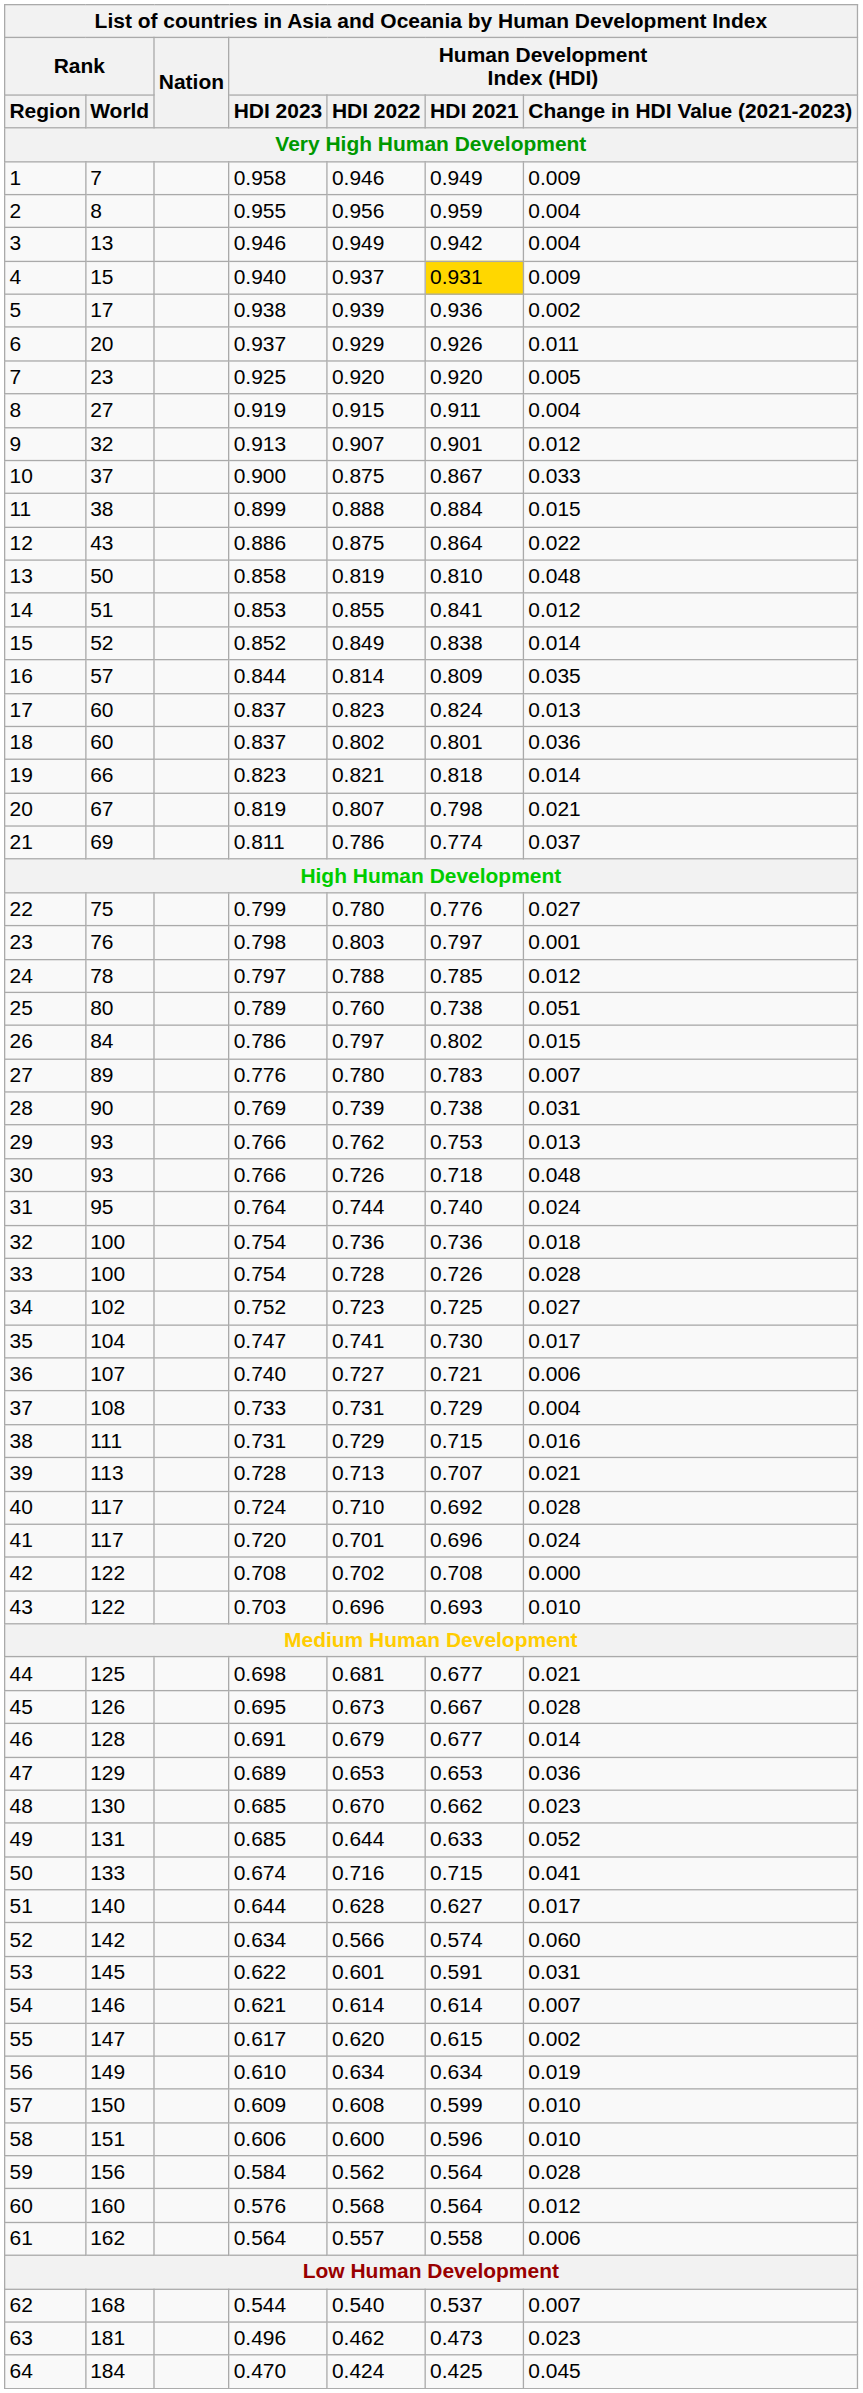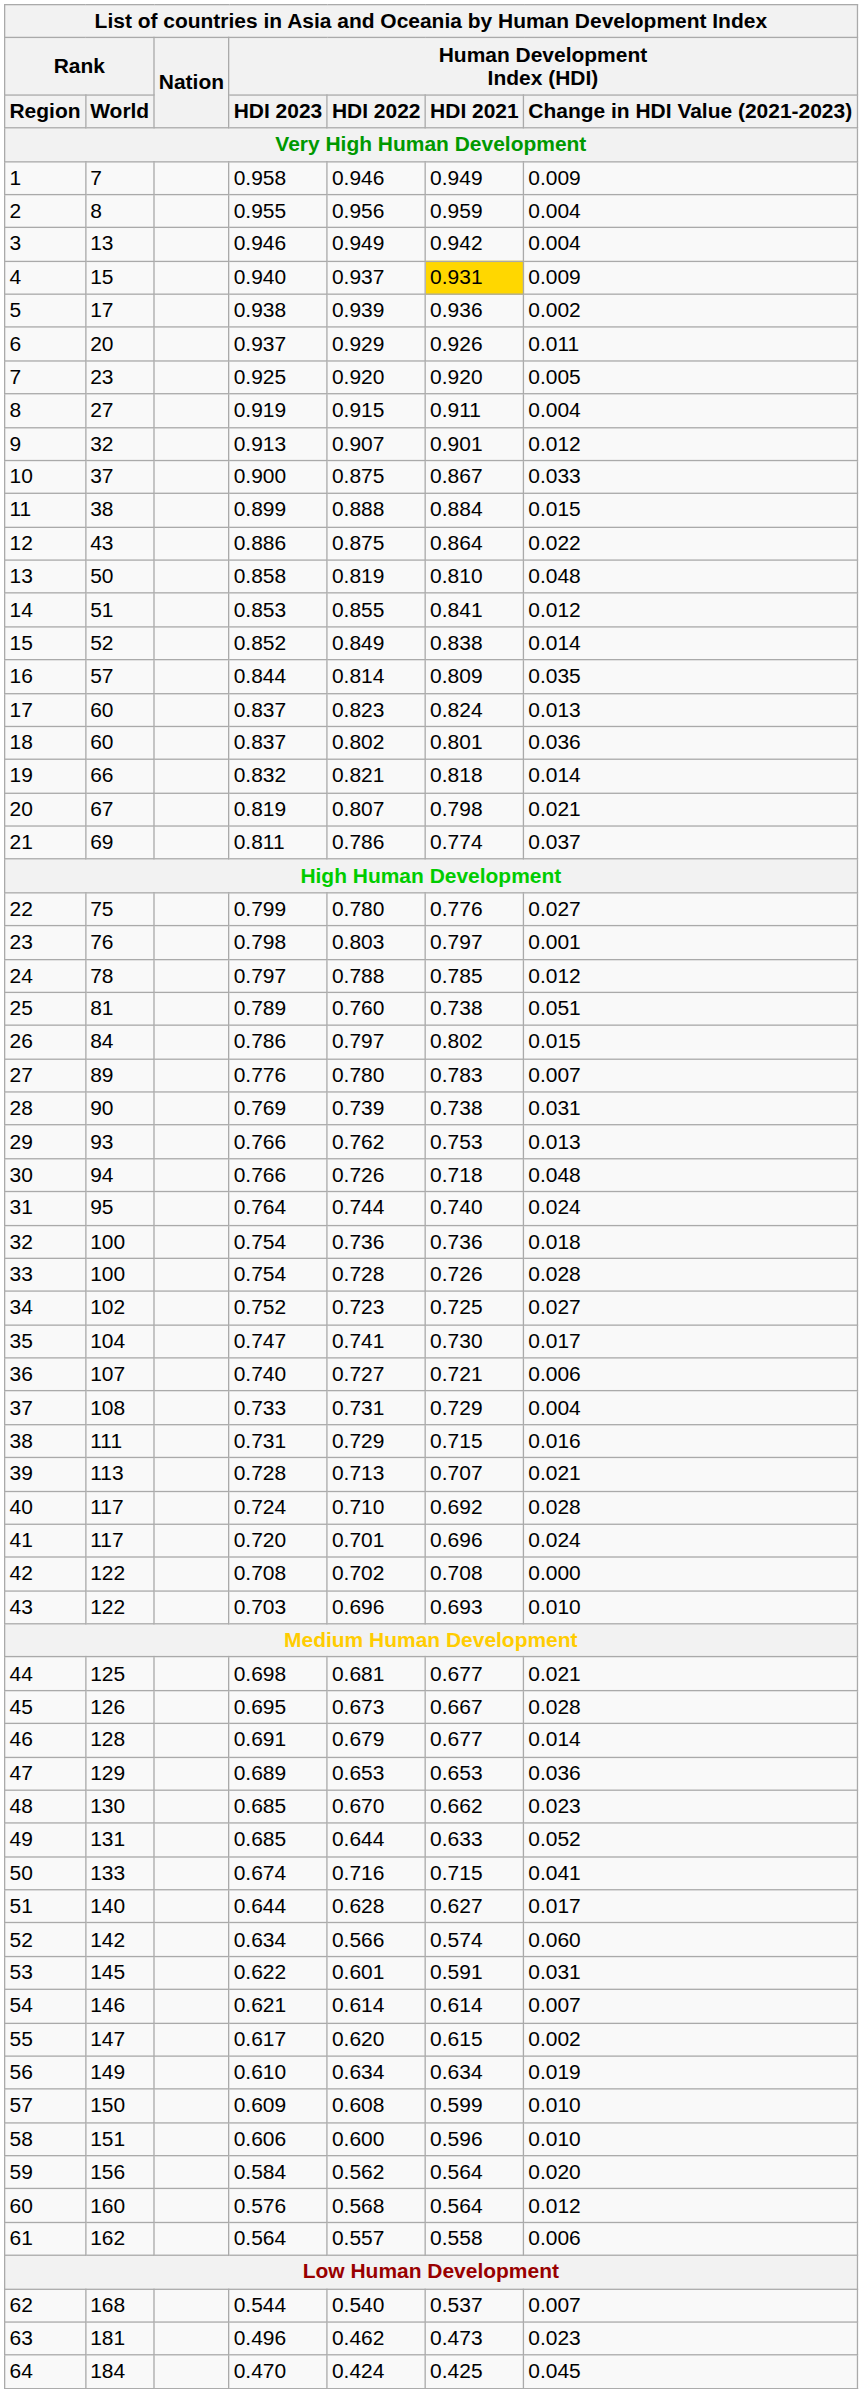 <table class="wikitable sortable">
 <tr>
 <th colspan="7">List of countries in Asia and Oceania by Human Development Index</th>
 </tr>
 <tr>
 <th colspan="2">Rank</th>
 <th rowspan="2">Nation</th>
 <th colspan="4">Human Development<br>Index (HDI)</th>
 </tr>
 <tr>
 <th>Region</th>
 <th>World</th>
 <th>HDI 2023</th>
 <th>HDI 2022</th>
 <th>HDI 2021</th>
 <th>Change in HDI Value (2021-2023)</th>
 </tr>
 <tr>
 <th style="color:#090;" colspan=7>Very High Human Development</th>
 </tr>
 <tr>
 <td>1</td>
 <td>7</td>
 <td></td>
 <td>0.958</td>
 <td>0.946</td>
 <td>0.949</td>
 <td> 0.009</td>
 </tr>
 <tr>
 <td>2</td>
 <td>8</td>
 <td></td>
 <td>0.955</td>
 <td>0.956</td>
 <td>0.959</td>
 <td> 0.004</td>
 </tr>
 <tr>
 <td>3</td>
 <td>13</td>
 <td></td>
 <td>0.946</td>
 <td>0.949</td>
 <td>0.942</td>
 <td> 0.004</td>
 </tr>
 <tr>
 <td>4</td>
 <td>15</td>
 <td></td>
 <td>0.940</td>
 <td>0.937</td>
 <td style="background: gold;">0.931</td>
 <td> 0.009</td>
 </tr>
 <tr>
 <td>5</td>
 <td>17</td>
 <td></td>
 <td>0.938</td>
 <td>0.939</td>
 <td>0.936</td>
 <td> 0.002</td>
 </tr>
 <tr>
 <td>6</td>
 <td>20</td>
 <td></td>
 <td>0.937</td>
 <td>0.929</td>
 <td>0.926</td>
 <td> 0.011</td>
 </tr>
 <tr>
 <td>7</td>
 <td>23</td>
 <td></td>
 <td>0.925</td>
 <td>0.920</td>
 <td>0.920</td>
 <td> 0.005</td>
 </tr>
 <tr>
 <td>8</td>
 <td>27</td>
 <td></td>
 <td>0.919</td>
 <td>0.915</td>
 <td>0.911</td>
 <td> 0.004</td>
 </tr>
 <tr>
 <td>9</td>
 <td>32</td>
 <td></td>
 <td>0.913</td>
 <td>0.907</td>
 <td>0.901</td>
 <td> 0.012</td>
 </tr>
 <tr>
 <td>10</td>
 <td>37</td>
 <td></td>
 <td>0.900</td>
 <td>0.875</td>
 <td>0.867</td>
 <td> 0.033</td>
 </tr>
 <tr>
 <td>11</td>
 <td>38</td>
 <td></td>
 <td>0.899</td>
 <td>0.888</td>
 <td>0.884</td>
 <td> 0.015</td>
 </tr>
 <tr>
 <td>12</td>
 <td>43</td>
 <td></td>
 <td>0.886</td>
 <td>0.875</td>
 <td>0.864</td>
 <td> 0.022</td>
 </tr>
 <tr>
 <td>13</td>
 <td>50</td>
 <td></td>
 <td>0.858</td>
 <td>0.819</td>
 <td>0.810</td>
 <td> 0.048</td>
 </tr>
 <tr>
 <td>14</td>
 <td>51</td>
 <td><em></em></td>
 <td>0.853</td>
 <td>0.855</td>
 <td>0.841</td>
 <td> 0.012</td>
 </tr>
 <tr>
 <td>15</td>
 <td>52</td>
 <td></td>
 <td>0.852</td>
 <td>0.849</td>
 <td>0.838</td>
 <td> 0.014</td>
 </tr>
 <tr>
 <td>16</td>
 <td>57</td>
 <td><em></em></td>
 <td>0.844</td>
 <td>0.814</td>
 <td>0.809</td>
 <td> 0.035</td>
 </tr>
 <tr>
 <td>17</td>
 <td>60</td>
 <td></td>
 <td>0.837</td>
 <td>0.823</td>
 <td>0.824</td>
 <td> 0.013</td>
 </tr>
 <tr>
 <td>18</td>
 <td>60</td>
 <td><em></em></td>
 <td>0.837</td>
 <td>0.802</td>
 <td>0.801</td>
 <td> 0.036</td>
 </tr>
 <tr>
 <td>19</td>
 <td>66</td>
 <td><em></em></td>
-<td>0.823</td>
+<td>0.832</td>
 <td>0.821</td>
 <td>0.818</td>
 <td> 0.014</td>
 </tr>
 <tr>
 <td>20</td>
 <td>67</td>
 <td></td>
 <td>0.819</td>
 <td>0.807</td>
 <td>0.798</td>
 <td> 0.021</td>
 </tr>
 <tr>
 <td>21</td>
 <td>69</td>
 <td></td>
 <td>0.811</td>
 <td>0.786</td>
 <td>0.774</td>
 <td> 0.037</td>
 </tr>
 <tr>
 <th colspan="7" style="color:#0c0;">High Human Development</th>
 </tr>
 <tr>
 <td>22</td>
 <td>75</td>
 <td></td>
 <td>0.799</td>
 <td>0.780</td>
 <td>0.776</td>
 <td> 0.027</td>
 </tr>
 <tr>
 <td>23</td>
 <td>76</td>
 <td></td>
 <td>0.798</td>
 <td>0.803</td>
 <td>0.797</td>
 <td> 0.001</td>
 </tr>
 <tr>
 <td>24</td>
 <td>78</td>
 <td></td>
 <td>0.797</td>
 <td>0.788</td>
 <td>0.785</td>
 <td> 0.012</td>
 </tr>
 <tr>
 <td>25</td>
-<td>80</td>
+<td>81</td>
 <td><em></em></td>
 <td>0.789</td>
 <td>0.760</td>
 <td>0.738</td>
 <td> 0.051</td>
 </tr>
 <tr>
 <td>26</td>
 <td>84</td>
 <td></td>
 <td>0.786</td>
 <td>0.797</td>
 <td>0.802</td>
 <td> 0.015</td>
 </tr>
 <tr>
 <td>27</td>
 <td>89</td>
 <td></td>
 <td>0.776</td>
 <td>0.780</td>
 <td>0.783</td>
 <td> 0.007</td>
 </tr>
 <tr>
 <td>28</td>
 <td>90</td>
 <td></td>
 <td>0.769</td>
 <td>0.739</td>
 <td>0.738</td>
 <td> 0.031</td>
 </tr>
 <tr>
 <td>29</td>
 <td>93</td>
 <td></td>
 <td>0.766</td>
 <td>0.762</td>
 <td>0.753</td>
 <td> 0.013</td>
 </tr>
 <tr>
 <td>30</td>
-<td>93</td>
+<td>94</td>
 <td></td>
 <td>0.766</td>
 <td>0.726</td>
 <td>0.718</td>
 <td> 0.048</td>
 </tr>
 <tr>
 <td>31</td>
 <td>95</td>
 <td></td>
 <td>0.764</td>
 <td>0.744</td>
 <td>0.740</td>
 <td> 0.024</td>
 </tr>
 <tr>
 <td>32</td>
 <td>100</td>
 <td></td>
 <td>0.754</td>
 <td>0.736</td>
 <td>0.736</td>
 <td> 0.018</td>
 </tr>
 <tr>
 <td>33</td>
 <td>100</td>
 <td><em></em></td>
 <td>0.754</td>
 <td>0.728</td>
 <td>0.726</td>
 <td> 0.028</td>
 </tr>
 <tr>
 <td>34</td>
 <td>102</td>
 <td></td>
 <td>0.752</td>
 <td>0.723</td>
 <td>0.725</td>
 <td> 0.027</td>
 </tr>
 <tr>
 <td>35</td>
 <td>104</td>
 <td></td>
 <td>0.747</td>
 <td>0.741</td>
 <td>0.730</td>
 <td> 0.017</td>
 </tr>
 <tr>
 <td>36</td>
 <td>107</td>
 <td></td>
 <td>0.740</td>
 <td>0.727</td>
 <td>0.721</td>
 <td> 0.006</td>
 </tr>
 <tr>
 <td>37</td>
 <td>108</td>
 <td></td>
 <td>0.733</td>
 <td>0.731</td>
 <td>0.729</td>
 <td> 0.004</td>
 </tr>
 <tr>
 <td>38</td>
 <td>111</td>
 <td></td>
 <td>0.731</td>
 <td>0.729</td>
 <td>0.715</td>
 <td> 0.016</td>
 </tr>
 <tr>
 <td>39</td>
 <td>113</td>
 <td><em></em></td>
 <td>0.728</td>
 <td>0.713</td>
 <td>0.707</td>
 <td> 0.021</td>
 </tr>
 <tr>
 <td>40</td>
 <td>117</td>
 <td></td>
 <td>0.724</td>
 <td>0.710</td>
 <td>0.692</td>
 <td> 0.028</td>
 </tr>
 <tr>
 <td>41</td>
 <td>117</td>
 <td></td>
 <td>0.720</td>
 <td>0.701</td>
 <td>0.696</td>
 <td> 0.024</td>
 </tr>
 <tr>
 <td>42</td>
 <td>122</td>
 <td></td>
 <td>0.708</td>
 <td>0.702</td>
 <td>0.708</td>
 <td> 0.000</td>
 </tr>
 <tr>
 <td>43</td>
 <td>122</td>
 <td></td>
 <td>0.703</td>
 <td>0.696</td>
 <td>0.693</td>
 <td> 0.010</td>
 </tr>
 <tr>
 <th colspan="7" style="color:#fc0;">Medium Human Development</th>
 </tr>
 <tr>
 <td>44</td>
 <td>125</td>
 <td></td>
 <td>0.698</td>
 <td>0.681</td>
 <td>0.677</td>
 <td> 0.021</td>
 </tr>
 <tr>
 <td>45</td>
 <td>126</td>
 <td></td>
 <td>0.695</td>
 <td>0.673</td>
 <td>0.667</td>
 <td> 0.028</td>
 </tr>
 <tr>
 <td>46</td>
 <td>128</td>
 <td></td>
 <td>0.691</td>
 <td>0.679</td>
 <td>0.677</td>
 <td> 0.014</td>
 </tr>
 <tr>
 <td>47</td>
 <td>129</td>
 <td></td>
 <td>0.689</td>
 <td>0.653</td>
 <td>0.653</td>
 <td> 0.036</td>
 </tr>
 <tr>
 <td>48</td>
 <td>130</td>
 <td></td>
 <td>0.685</td>
 <td>0.670</td>
 <td>0.662</td>
 <td> 0.023</td>
 </tr>
 <tr>
 <td>49</td>
 <td>131</td>
 <td></td>
 <td>0.685</td>
 <td>0.644</td>
 <td>0.633</td>
 <td> 0.052</td>
 </tr>
 <tr>
 <td>50</td>
 <td>133</td>
 <td></td>
 <td>0.674</td>
 <td>0.716</td>
 <td>0.715</td>
 <td> 0.041</td>
 </tr>
 <tr>
 <td>51</td>
 <td>140</td>
 <td></td>
 <td>0.644</td>
 <td>0.628</td>
 <td>0.627</td>
 <td> 0.017</td>
 </tr>
 <tr>
 <td>52</td>
 <td>142</td>
 <td></td>
 <td>0.634</td>
 <td>0.566</td>
 <td>0.574</td>
 <td> 0.060</td>
 </tr>
 <tr>
 <td>53</td>
 <td>145</td>
 <td></td>
 <td>0.622</td>
 <td>0.601</td>
 <td>0.591</td>
 <td> 0.031</td>
 </tr>
 <tr>
 <td>54</td>
 <td>146</td>
 <td></td>
 <td>0.621</td>
 <td>0.614</td>
 <td>0.614</td>
 <td> 0.007</td>
 </tr>
 <tr>
 <td>55</td>
 <td>147</td>
 <td></td>
 <td>0.617</td>
 <td>0.620</td>
 <td>0.615</td>
 <td> 0.002</td>
 </tr>
 <tr>
 <td>56</td>
 <td>149</td>
 <td></td>
 <td>0.610</td>
 <td>0.634</td>
 <td>0.634</td>
 <td> 0.019</td>
 </tr>
 <tr>
 <td>57</td>
 <td>150</td>
 <td></td>
 <td>0.609</td>
 <td>0.608</td>
 <td>0.599</td>
 <td> 0.010</td>
 </tr>
 <tr>
 <td>58</td>
 <td>151</td>
 <td></td>
 <td>0.606</td>
 <td>0.600</td>
 <td>0.596</td>
 <td> 0.010</td>
 </tr>
 <tr>
 <td>59</td>
 <td>156</td>
 <td></td>
 <td>0.584</td>
 <td>0.562</td>
 <td>0.564</td>
-<td> 0.028</td>
+<td> 0.020</td>
 </tr>
 <tr>
 <td>60</td>
 <td>160</td>
 <td></td>
 <td>0.576</td>
 <td>0.568</td>
 <td>0.564</td>
 <td> 0.012</td>
 </tr>
 <tr>
 <td>61</td>
 <td>162</td>
 <td></td>
 <td>0.564</td>
 <td>0.557</td>
 <td>0.558</td>
 <td> 0.006</td>
 </tr>
 <tr>
 <th colspan="7" style="color:#900;">Low Human Development</th>
 </tr>
 <tr>
 <td>62</td>
 <td>168</td>
 <td></td>
 <td>0.544</td>
 <td>0.540</td>
 <td>0.537</td>
 <td> 0.007</td>
 </tr>
 <tr>
 <td>63</td>
 <td>181</td>
 <td></td>
 <td>0.496</td>
 <td>0.462</td>
 <td>0.473</td>
 <td> 0.023</td>
 </tr>
 <tr>
 <td>64</td>
 <td>184</td>
 <td></td>
 <td>0.470</td>
 <td>0.424</td>
 <td>0.425</td>
 <td> 0.045</td>
 </tr>
 <tr>
 </tr>
 </table>
